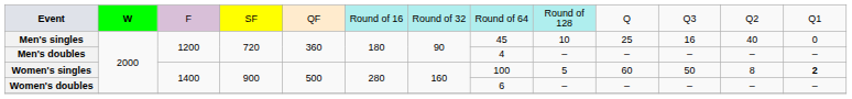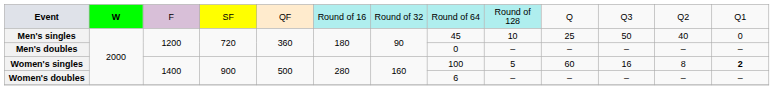 <table class=wikitable style=font-size:90%;text-align:center>
 <tr>
 <td width=130 bgcolor=#dfe2e9><strong>Event</strong></td>
 <td width=80 bgcolor=lime><strong>W</strong></td>
 <td width=85 bgcolor=#D8BFD8>F</td>
 <td width=85 bgcolor=#FFFF00>SF</td>
 <td width=85 bgcolor=#ffebcd>QF</td>
 <td width=85 bgcolor=#afeeee>Round of 16</td>
 <td width=85 bgcolor=#afeeee>Round of 32</td>
 <td width=85 bgcolor=#afeeee>Round of 64</td>
 <td width=85 bgcolor=#afeeee>Round of 128</td>
 <td width=85>Q</td>
 <td width=85>Q3</td>
 <td width=85>Q2</td>
 <td width=85>Q1</td>
 </tr>
 <tr>
 <th bgcolor=#EDEDED>Men's singles</th>
 <td rowspan=4>2000</td>
 <td rowspan=2>1200</td>
 <td rowspan=2>720</td>
 <td rowspan=2>360</td>
 <td rowspan=2>180</td>
 <td rowspan=2>90</td>
 <td>45</td>
 <td>10</td>
 <td>25</td>
-<td>16</td>
+<td>50</td>
 <td>40</td>
 <td>0</td>
 </tr>
 <tr>
 <th bgcolor=#EDEDED>Men's doubles</th>
-<td>4</td>
+<td>0</td>
 <td>–</td>
 <td>–</td>
 <td>–</td>
 <td>–</td>
 <td>–</td>
 </tr>
 <tr>
 <th bgcolor=#EDEDED>Women's singles</th>
 <td rowspan=2>1400</td>
 <td rowspan=2>900</td>
 <td rowspan=2>500</td>
 <td rowspan=2>280</td>
 <td rowspan=2>160</td>
 <td>100</td>
 <td>5</td>
 <td>60</td>
-<td>50</td>
+<td>16</td>
 <td>8</td>
 <td><strong>2</strong></td>
 </tr>
 <tr>
 <th bgcolor=#EDEDED>Women's doubles</th>
 <td>6</td>
 <td>–</td>
 <td>–</td>
 <td>–</td>
 <td>–</td>
 <td>–</td>
 </tr>
 <tr>
 </tr>
 </table>
